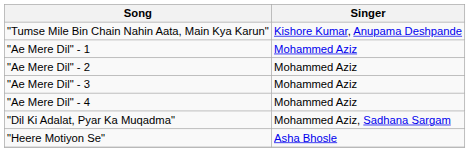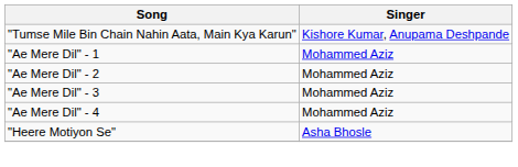 <table class="wikitable" style="font-size:95%;">
 <tr>
 <th>Song</th>
 <th>Singer</th>
 </tr>
 <tr>
 <td>"Tumse Mile Bin Chain Nahin Aata, Main Kya Karun"</td>
 <td><a href='#'>Kishore Kumar</a>, <a href='#'>Anupama Deshpande</a></td>
 </tr>
 <tr>
 <td>"Ae Mere Dil" - 1</td>
 <td><a href='#'>Mohammed Aziz</a></td>
 </tr>
 <tr>
 <td>"Ae Mere Dil" - 2</td>
 <td>Mohammed Aziz</td>
 </tr>
 <tr>
 <td>"Ae Mere Dil" - 3</td>
 <td>Mohammed Aziz</td>
 </tr>
 <tr>
 <td>"Ae Mere Dil" - 4</td>
 <td>Mohammed Aziz</td>
 </tr>
 <tr>
-<td>"Dil Ki Adalat, Pyar Ka Muqadma"</td>
-<td>Mohammed Aziz, <a href='#'>Sadhana Sargam</a></td>
-</tr>
-<tr>
 <td>"Heere Motiyon Se"</td>
 <td><a href='#'>Asha Bhosle</a></td>
 </tr>
 <tr>
 </tr>
 </table>
